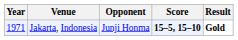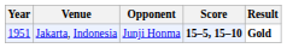 <table class="sortable wikitable" style="font-size: 90%;">
 <tr>
 <th>Year</th>
 <th>Venue</th>
 <th>Opponent</th>
 <th>Score</th>
 <th>Result</th>
 </tr>
 <tr style="background:#ECF2FF">
-<td align="center"><a href='#'>1971</a></td>
+<td align="center"><a href='#'>1951</a></td>
 <td><a href='#'>Jakarta</a>, <a href='#'>Indonesia</a></td>
 <td> <a href='#'>Junji Honma</a></td>
 <td><strong>15–5, 15–10</strong></td>
 <td style="text-align:left; background:white"> <strong>Gold</strong></td>
 </tr>
 </table>
